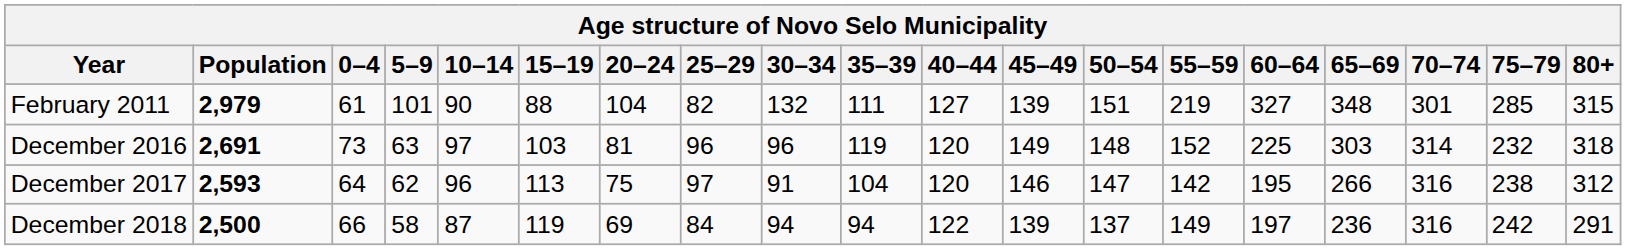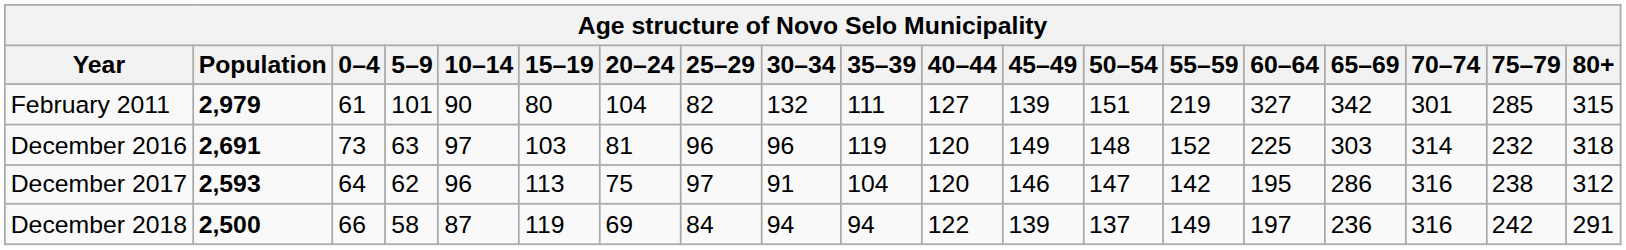 <table class="wikitable" style="font-size:88%">
 <tr>
 <th colspan=20>Age structure of Novo Selo Municipality </th>
 </tr>
 <tr>
 <th>Year</th>
 <th>Population</th>
 <th>0–4</th>
 <th>5–9</th>
 <th>10–14</th>
 <th>15–19</th>
 <th>20–24</th>
 <th>25–29</th>
 <th>30–34</th>
 <th>35–39</th>
 <th>40–44</th>
 <th>45–49</th>
 <th>50–54</th>
 <th>55–59</th>
 <th>60–64</th>
 <th>65–69</th>
 <th>70–74</th>
 <th>75–79</th>
 <th>80+</th>
 </tr>
 <tr>
 <td>February 2011</td>
 <td><strong>2,979</strong></td>
 <td>61</td>
 <td>101</td>
 <td>90</td>
-<td>88</td>
+<td>80</td>
 <td>104</td>
 <td>82</td>
 <td>132</td>
 <td>111</td>
 <td>127</td>
 <td>139</td>
 <td>151</td>
 <td>219</td>
 <td>327</td>
-<td>348</td>
+<td>342</td>
 <td>301</td>
 <td>285</td>
 <td>315</td>
 </tr>
 <tr>
 <td>December 2016</td>
 <td><strong> 2,691</strong></td>
 <td>73</td>
 <td>63</td>
 <td>97</td>
 <td>103</td>
 <td>81</td>
 <td>96</td>
 <td>96</td>
 <td>119</td>
 <td>120</td>
 <td>149</td>
 <td>148</td>
 <td>152</td>
 <td>225</td>
 <td>303</td>
 <td>314</td>
 <td>232</td>
 <td>318</td>
 </tr>
 <tr>
 <td>December 2017</td>
 <td><strong>2,593</strong></td>
 <td>64</td>
 <td>62</td>
 <td>96</td>
 <td>113</td>
 <td>75</td>
 <td>97</td>
 <td>91</td>
 <td>104</td>
 <td>120</td>
 <td>146</td>
 <td>147</td>
 <td>142</td>
 <td>195</td>
-<td>266</td>
+<td>286</td>
 <td>316</td>
 <td>238</td>
 <td>312</td>
 </tr>
 <tr>
 <td>December 2018</td>
 <td><strong>2,500</strong></td>
 <td>66</td>
 <td>58</td>
 <td>87</td>
 <td>119</td>
 <td>69</td>
 <td>84</td>
 <td>94</td>
 <td>94</td>
 <td>122</td>
 <td>139</td>
 <td>137</td>
 <td>149</td>
 <td>197</td>
 <td>236</td>
 <td>316</td>
 <td>242</td>
 <td>291</td>
 </tr>
 </table>
